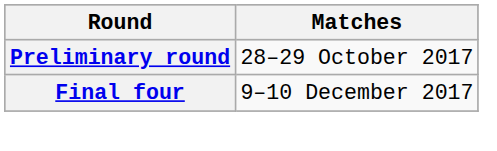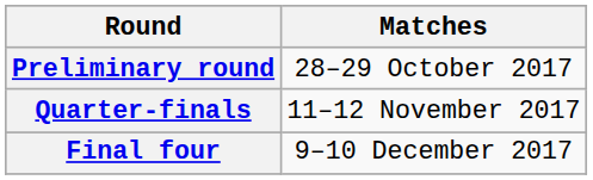 <table class="wikitable" style="text-align:center">
 <tr>
 <th>Round</th>
 <th>Matches</th>
 </tr>
 <tr>
 <th><a href='#'>Preliminary round</a></th>
 <td>28–29 October 2017</td>
 </tr>
 <tr>
+<th><a href='#'>Quarter-finals</a></th>
+<td>11–12 November 2017</td>
+</tr>
+<tr>
 <th><a href='#'>Final four</a></th>
 <td>9–10 December 2017</td>
 </tr>
 </table>
